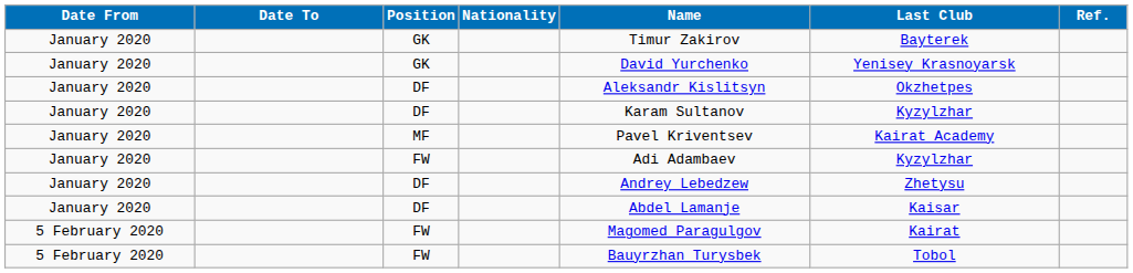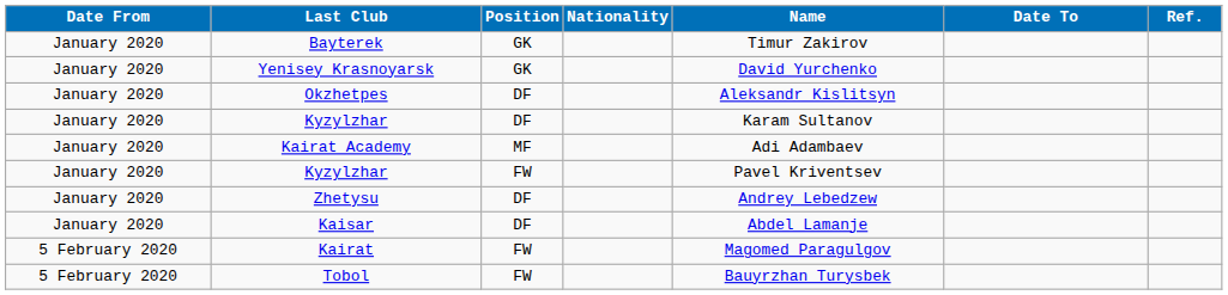 <table class="wikitable"  style="text-align:center; font-size:90%; ">
 <tr>
 <th style="background:#0070B8; color:#FFFFFF; width:150px;">Date From</th>
-<th style="background:#0070B8; color:#FFFFFF; width:150px;">Date To</th>
+<th style="background:#0070B8; color:#FFFFFF; width:200px;">Last Club</th>
 <th style="background:#0070B8; color:#FFFFFF; width:50px;">Position</th>
 <th style="background:#0070B8; color:#FFFFFF; width:50px;">Nationality</th>
 <th style="background:#0070B8; color:#FFFFFF; width:200px;">Name</th>
-<th style="background:#0070B8; color:#FFFFFF; width:200px;">Last Club</th>
+<th style="background:#0070B8; color:#FFFFFF; width:150px;">Date To</th>
 <th style="background:#0070B8; color:#FFFFFF; width:50px;">Ref.</th>
 </tr>
 <tr>
 <td>January 2020</td>
-<td></td>
+<td><a href='#'>Bayterek</a></td>
 <td>GK</td>
 <td></td>
 <td>Timur Zakirov</td>
-<td><a href='#'>Bayterek</a></td>
+<td></td>
 <td></td>
 </tr>
 <tr>
 <td>January 2020</td>
-<td></td>
+<td><a href='#'>Yenisey Krasnoyarsk</a></td>
 <td>GK</td>
 <td></td>
 <td><a href='#'>David Yurchenko</a></td>
-<td><a href='#'>Yenisey Krasnoyarsk</a></td>
+<td></td>
 <td></td>
 </tr>
 <tr>
 <td>January 2020</td>
-<td></td>
+<td><a href='#'>Okzhetpes</a></td>
 <td>DF</td>
 <td></td>
 <td><a href='#'>Aleksandr Kislitsyn</a></td>
-<td><a href='#'>Okzhetpes</a></td>
+<td></td>
 <td></td>
 </tr>
 <tr>
 <td>January 2020</td>
-<td></td>
+<td><a href='#'>Kyzylzhar</a></td>
 <td>DF</td>
 <td></td>
 <td>Karam Sultanov</td>
-<td><a href='#'>Kyzylzhar</a></td>
+<td></td>
 <td></td>
 </tr>
 <tr>
 <td>January 2020</td>
-<td></td>
+<td><a href='#'>Kairat Academy</a></td>
 <td>MF</td>
 <td></td>
-<td>Pavel Kriventsev</td>
-<td><a href='#'>Kairat Academy</a></td>
+<td>Adi Adambaev</td>
+<td></td>
 <td></td>
 </tr>
 <tr>
 <td>January 2020</td>
-<td></td>
+<td><a href='#'>Kyzylzhar</a></td>
 <td>FW</td>
 <td></td>
-<td>Adi Adambaev</td>
-<td><a href='#'>Kyzylzhar</a></td>
+<td>Pavel Kriventsev</td>
+<td></td>
 <td></td>
 </tr>
 <tr>
 <td>January 2020</td>
-<td></td>
+<td><a href='#'>Zhetysu</a></td>
 <td>DF</td>
 <td></td>
 <td><a href='#'>Andrey Lebedzew</a></td>
-<td><a href='#'>Zhetysu</a></td>
+<td></td>
 <td></td>
 </tr>
 <tr>
 <td>January 2020</td>
-<td></td>
+<td><a href='#'>Kaisar</a></td>
 <td>DF</td>
 <td></td>
 <td><a href='#'>Abdel Lamanje</a></td>
-<td><a href='#'>Kaisar</a></td>
+<td></td>
 <td></td>
 </tr>
 <tr>
 <td>5 February 2020</td>
-<td></td>
+<td><a href='#'>Kairat</a></td>
 <td>FW</td>
 <td></td>
 <td><a href='#'>Magomed Paragulgov</a></td>
-<td><a href='#'>Kairat</a></td>
+<td></td>
 <td></td>
 </tr>
 <tr>
 <td>5 February 2020</td>
-<td></td>
+<td><a href='#'>Tobol</a></td>
 <td>FW</td>
 <td></td>
 <td><a href='#'>Bauyrzhan Turysbek</a></td>
-<td><a href='#'>Tobol</a></td>
+<td></td>
 <td></td>
 </tr>
 </table>
